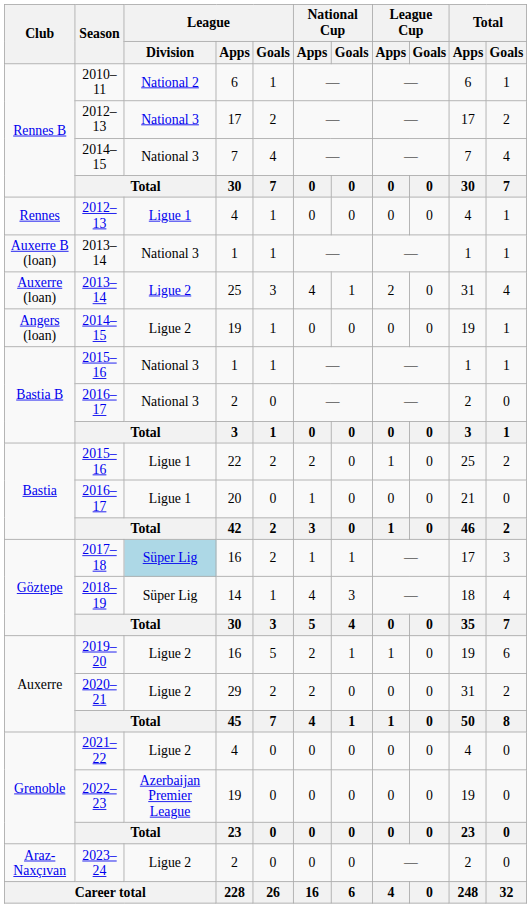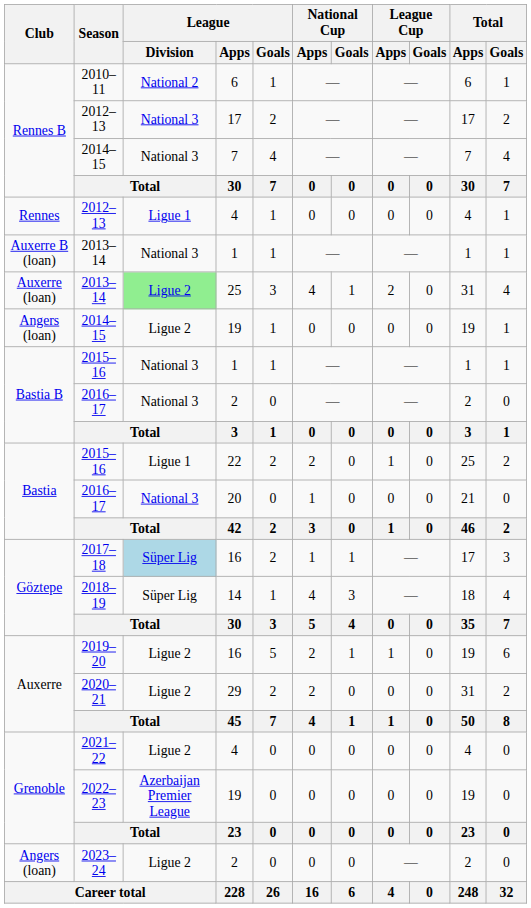 <table class="wikitable" style="text-align: center">
 <tr>
 <th rowspan="2">Club</th>
 <th rowspan="2">Season</th>
 <th colspan="3">League</th>
 <th colspan="2">National Cup</th>
 <th colspan="2">League Cup</th>
 <th colspan="2">Total</th>
 </tr>
 <tr>
 <th>Division</th>
 <th>Apps</th>
 <th>Goals</th>
 <th>Apps</th>
 <th>Goals</th>
 <th>Apps</th>
 <th>Goals</th>
 <th>Apps</th>
 <th>Goals</th>
 </tr>
 <tr>
 <td rowspan="4"><a href='#'>Rennes B</a></td>
 <td>2010–11</td>
 <td><a href='#'>National 2</a></td>
 <td>6</td>
 <td>1</td>
 <td colspan="2">—</td>
 <td colspan="2">—</td>
 <td>6</td>
 <td>1</td>
 </tr>
 <tr>
 <td>2012–13</td>
 <td><a href='#'>National 3</a></td>
 <td>17</td>
 <td>2</td>
 <td colspan="2">—</td>
 <td colspan="2">—</td>
 <td>17</td>
 <td>2</td>
 </tr>
 <tr>
 <td>2014–15</td>
 <td>National 3</td>
 <td>7</td>
 <td>4</td>
 <td colspan="2">—</td>
 <td colspan="2">—</td>
 <td>7</td>
 <td>4</td>
 </tr>
 <tr>
 <th colspan="2">Total</th>
 <th>30</th>
 <th>7</th>
 <th>0</th>
 <th>0</th>
 <th>0</th>
 <th>0</th>
 <th>30</th>
 <th>7</th>
 </tr>
 <tr>
 <td><a href='#'>Rennes</a></td>
 <td><a href='#'>2012–13</a></td>
 <td><a href='#'>Ligue 1</a></td>
 <td>4</td>
 <td>1</td>
 <td>0</td>
 <td>0</td>
 <td>0</td>
 <td>0</td>
 <td>4</td>
 <td>1</td>
 </tr>
 <tr>
 <td><a href='#'>Auxerre B</a> (loan)</td>
 <td>2013–14</td>
 <td>National 3</td>
 <td>1</td>
 <td>1</td>
 <td colspan="2">—</td>
 <td colspan="2">—</td>
 <td>1</td>
 <td>1</td>
 </tr>
 <tr>
 <td><a href='#'>Auxerre</a> (loan)</td>
 <td><a href='#'>2013–14</a></td>
-<td><a href='#'>Ligue 2</a></td>
+<td style="background: lightgreen;"><a href='#'>Ligue 2</a></td>
 <td>25</td>
 <td>3</td>
 <td>4</td>
 <td>1</td>
 <td>2</td>
 <td>0</td>
 <td>31</td>
 <td>4</td>
 </tr>
 <tr>
 <td><a href='#'>Angers</a> (loan)</td>
 <td><a href='#'>2014–15</a></td>
 <td>Ligue 2</td>
 <td>19</td>
 <td>1</td>
 <td>0</td>
 <td>0</td>
 <td>0</td>
 <td>0</td>
 <td>19</td>
 <td>1</td>
 </tr>
 <tr>
 <td rowspan="3"><a href='#'>Bastia B</a></td>
 <td><a href='#'>2015–16</a></td>
 <td>National 3</td>
 <td>1</td>
 <td>1</td>
 <td colspan="2">—</td>
 <td colspan="2">—</td>
 <td>1</td>
 <td>1</td>
 </tr>
 <tr>
 <td><a href='#'>2016–17</a></td>
 <td>National 3</td>
 <td>2</td>
 <td>0</td>
 <td colspan="2">—</td>
 <td colspan="2">—</td>
 <td>2</td>
 <td>0</td>
 </tr>
 <tr>
 <th colspan="2">Total</th>
 <th>3</th>
 <th>1</th>
 <th>0</th>
 <th>0</th>
 <th>0</th>
 <th>0</th>
 <th>3</th>
 <th>1</th>
 </tr>
 <tr>
 <td rowspan="3"><a href='#'>Bastia</a></td>
 <td><a href='#'>2015–16</a></td>
 <td>Ligue 1</td>
 <td>22</td>
 <td>2</td>
 <td>2</td>
 <td>0</td>
 <td>1</td>
 <td>0</td>
 <td>25</td>
 <td>2</td>
 </tr>
 <tr>
 <td><a href='#'>2016–17</a></td>
-<td>Ligue 1</td>
+<td><a href='#'>National 3</a></td>
 <td>20</td>
 <td>0</td>
 <td>1</td>
 <td>0</td>
 <td>0</td>
 <td>0</td>
 <td>21</td>
 <td>0</td>
 </tr>
 <tr>
 <th colspan="2">Total</th>
 <th>42</th>
 <th>2</th>
 <th>3</th>
 <th>0</th>
 <th>1</th>
 <th>0</th>
 <th>46</th>
 <th>2</th>
 </tr>
 <tr>
 <td rowspan="3"><a href='#'>Göztepe</a></td>
 <td><a href='#'>2017–18</a></td>
 <td style="background: lightblue;"><a href='#'>Süper Lig</a></td>
 <td>16</td>
 <td>2</td>
 <td>1</td>
 <td>1</td>
 <td colspan="2">—</td>
 <td>17</td>
 <td>3</td>
 </tr>
 <tr>
 <td><a href='#'>2018–19</a></td>
 <td>Süper Lig</td>
 <td>14</td>
 <td>1</td>
 <td>4</td>
 <td>3</td>
 <td colspan="2">—</td>
 <td>18</td>
 <td>4</td>
 </tr>
 <tr>
 <th colspan="2">Total</th>
 <th>30</th>
 <th>3</th>
 <th>5</th>
 <th>4</th>
 <th>0</th>
 <th>0</th>
 <th>35</th>
 <th>7</th>
 </tr>
 <tr>
 <td rowspan="3">Auxerre</td>
 <td><a href='#'>2019–20</a></td>
 <td>Ligue 2</td>
 <td>16</td>
 <td>5</td>
 <td>2</td>
 <td>1</td>
 <td>1</td>
 <td>0</td>
 <td>19</td>
 <td>6</td>
 </tr>
 <tr>
 <td><a href='#'>2020–21</a></td>
 <td>Ligue 2</td>
 <td>29</td>
 <td>2</td>
 <td>2</td>
 <td>0</td>
 <td>0</td>
 <td>0</td>
 <td>31</td>
 <td>2</td>
 </tr>
 <tr>
 <th colspan="2">Total</th>
 <th>45</th>
 <th>7</th>
 <th>4</th>
 <th>1</th>
 <th>1</th>
 <th>0</th>
 <th>50</th>
 <th>8</th>
 </tr>
 <tr>
 <td rowspan="3"><a href='#'>Grenoble</a></td>
 <td><a href='#'>2021–22</a></td>
 <td>Ligue 2</td>
 <td>4</td>
 <td>0</td>
 <td>0</td>
 <td>0</td>
 <td>0</td>
 <td>0</td>
 <td>4</td>
 <td>0</td>
 </tr>
 <tr>
 <td><a href='#'>2022–23</a></td>
 <td><a href='#'>Azerbaijan Premier League</a></td>
 <td>19</td>
 <td>0</td>
 <td>0</td>
 <td>0</td>
 <td>0</td>
 <td>0</td>
 <td>19</td>
 <td>0</td>
 </tr>
 <tr>
 <th colspan="2">Total</th>
 <th>23</th>
 <th>0</th>
 <th>0</th>
 <th>0</th>
 <th>0</th>
 <th>0</th>
 <th>23</th>
 <th>0</th>
 </tr>
 <tr>
-<td><a href='#'>Araz-Naxçıvan</a></td>
+<td><a href='#'>Angers</a> (loan)</td>
 <td><a href='#'>2023–24</a></td>
 <td>Ligue 2</td>
 <td>2</td>
 <td>0</td>
 <td>0</td>
 <td>0</td>
 <td colspan="2">—</td>
 <td>2</td>
 <td>0</td>
 </tr>
 <tr>
 <th colspan="3">Career total</th>
 <th>228</th>
 <th>26</th>
 <th>16</th>
 <th>6</th>
 <th>4</th>
 <th>0</th>
 <th>248</th>
 <th>32</th>
 </tr>
 </table>
